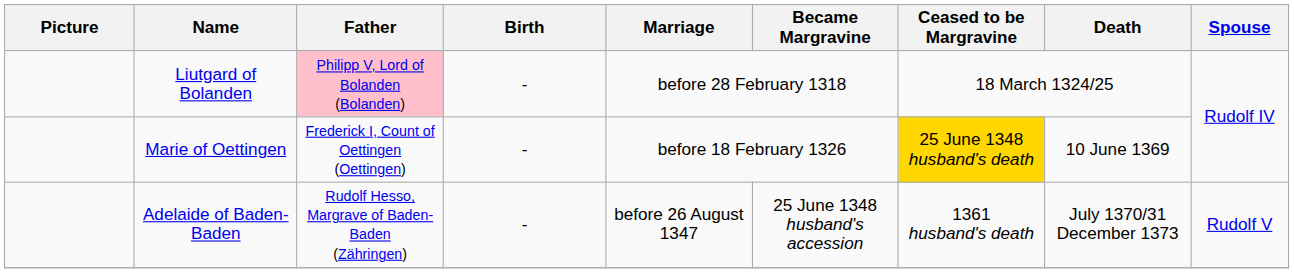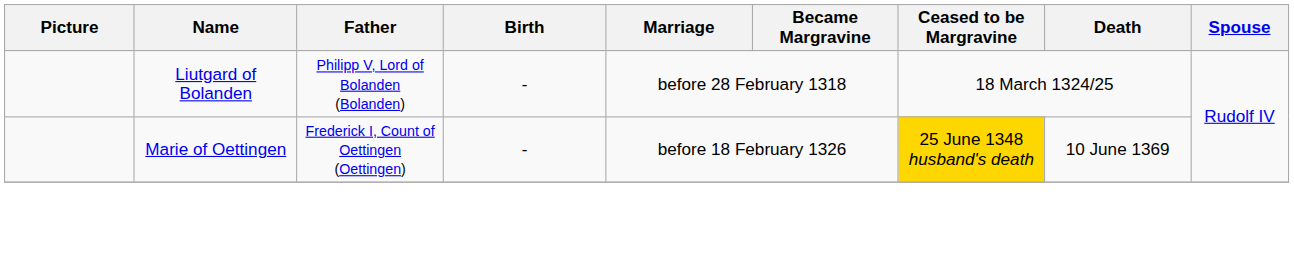 <table width=95% class="wikitable">
 <tr>
 <th width = "8%">Picture</th>
 <th width = "10%">Name</th>
 <th width = "9%">Father</th>
 <th width = "10%">Birth</th>
 <th width = "9%">Marriage</th>
 <th width = "9%">Became Margravine</th>
 <th width = "9%">Ceased to be Margravine</th>
 <th width = "9%">Death</th>
 <th width = "6%"><a href='#'>Spouse</a></th>
 </tr>
 <tr>
 <td align="center"></td>
 <td align="center"><a href='#'>Liutgard of Bolanden</a></td>
-<td align="center" style="background: pink;"><small><a href='#'>Philipp V, Lord of Bolanden</a><br>(<a href='#'>Bolanden</a>)</small></td>
+<td align="center"><small><a href='#'>Philipp V, Lord of Bolanden</a><br>(<a href='#'>Bolanden</a>)</small></td>
 <td align="center">-</td>
 <td align="center" colspan="2">before 28 February 1318</td>
 <td align="center" colspan="2">18 March 1324/25</td>
 <td align="center" rowspan="2"><a href='#'>Rudolf IV</a></td>
 </tr>
 <tr>
 <td align="center"></td>
 <td align="center"><a href='#'>Marie of Oettingen</a></td>
 <td align="center"><small><a href='#'>Frederick I, Count of Oettingen</a><br>(<a href='#'>Oettingen</a>)</small></td>
 <td align="center">-</td>
 <td align="center" colspan="2">before 18 February 1326</td>
 <td align="center" style="background: gold;">25 June 1348<br><em>husband's death</em></td>
 <td align="center">10 June 1369</td>
 </tr>
 <tr>
-<td align="center"></td>
-<td align="center"><a href='#'>Adelaide of Baden-Baden</a></td>
-<td align="center"><small><a href='#'>Rudolf Hesso, Margrave of Baden-Baden</a><br>(<a href='#'>Zähringen</a>)</small></td>
-<td align="center">-</td>
-<td align="center">before 26 August 1347</td>
-<td align="center">25 June 1348<br><em>husband's accession</em></td>
-<td align="center">1361<br><em>husband's death</em></td>
-<td align="center">July 1370/31 December 1373</td>
-<td align="center"><a href='#'>Rudolf V</a></td>
-</tr>
-<tr>
 </tr>
 </table>
